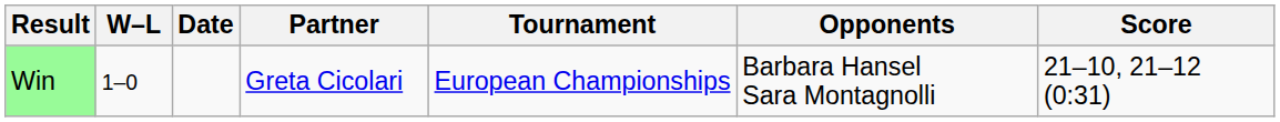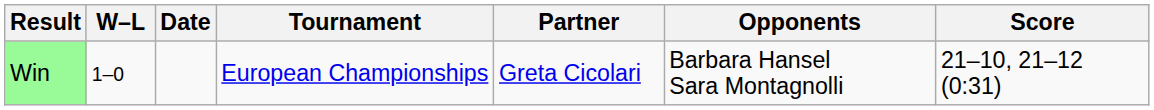 <table class="sortable wikitable">
 <tr>
 <th>Result</th>
 <th width=40, class="unsortable">W–L</th>
 <th>Date</th>
+<th>Tournament</th>
 <th width=110>Partner</th>
-<th>Tournament</th>
 <th width=180>Opponents</th>
 <th width=140, class="unsortable">Score</th>
 </tr>
 <tr>
 <td bgcolor="98FB98">Win</td>
 <td><small>1–0</small></td>
 <td></td>
+<td><a href='#'>European Championships</a></td>
 <td><a href='#'>Greta Cicolari</a></td>
-<td><a href='#'>European Championships</a></td>
 <td> Barbara Hansel<br> Sara Montagnolli</td>
 <td>21–10, 21–12<br>(0:31)</td>
 </tr>
 </table>
